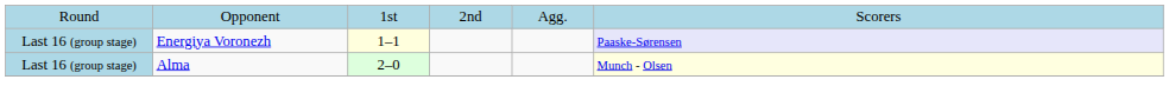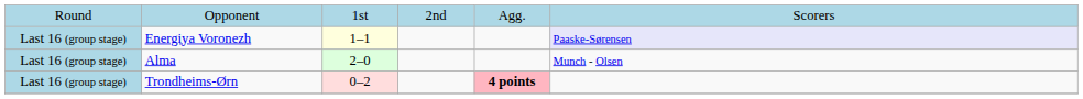 <table class="wikitable" style="text-align:center">
 <tr bgcolor=lightblue>
 <td width=150px>Round</td>
 <td width=200px>Opponent</td>
 <td width=80px>1st</td>
 <td width=80px>2nd</td>
 <td width=80px>Agg.</td>
 <td width=600px>Scorers</td>
 </tr>
 <tr>
 <td bgcolor=lightblue>Last 16 <small>(group stage)</small></td>
 <td align=left> <a href='#'>Energiya Voronezh</a></td>
 <td bgcolor="#ffffdd">1–1</td>
 <td></td>
 <td></td>
 <td align=left style="background: lavender;"><small><a href='#'>Paaske-Sørensen</a></small></td>
 </tr>
 <tr>
 <td bgcolor=lightblue>Last 16 <small>(group stage)</small></td>
 <td align=left> <a href='#'>Alma</a></td>
 <td bgcolor="#ddffdd">2–0</td>
 <td></td>
 <td></td>
-<td align=left style="background: lightyellow;"><small><a href='#'>Munch</a> - <a href='#'>Olsen</a></small></td>
+<td align=left><small><a href='#'>Munch</a> - <a href='#'>Olsen</a></small></td>
+</tr>
+<tr>
+<td bgcolor=lightblue>Last 16 <small>(group stage)</small></td>
+<td align=left> <a href='#'>Trondheims-Ørn</a></td>
+<td bgcolor="#ffdddd">0–2</td>
+<td></td>
+<td bgcolor=lightpink><strong>4 points</strong></td>
+<td align=left></td>
 </tr>
 <tr>
 </tr>
 </table>
